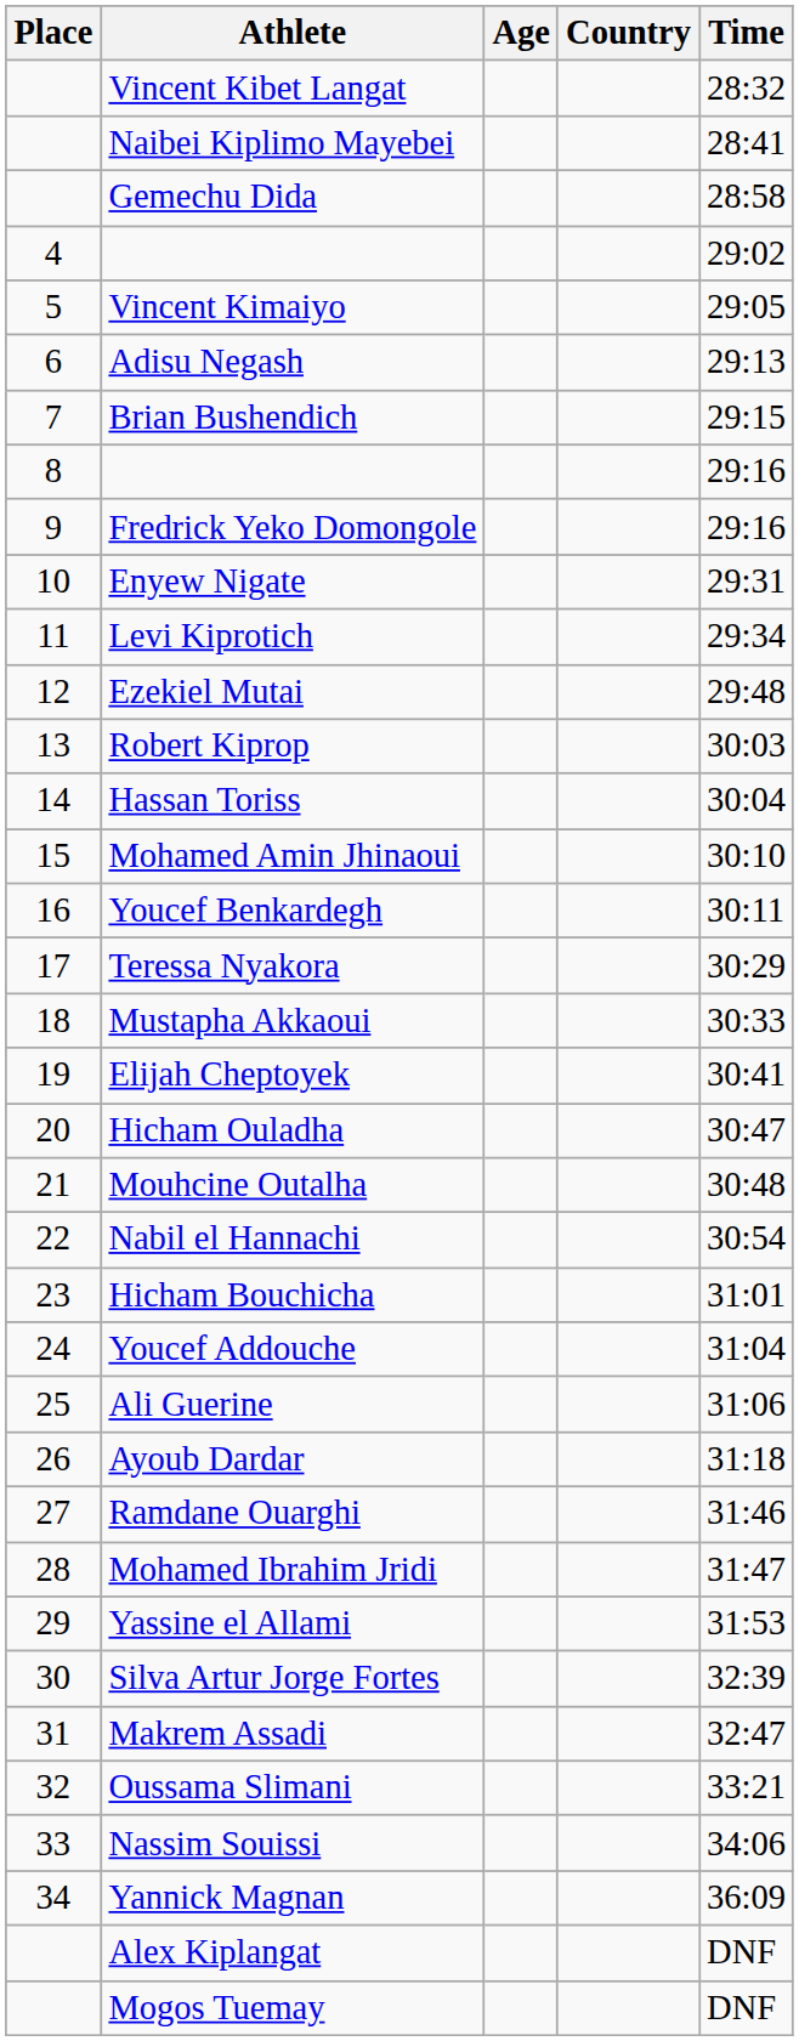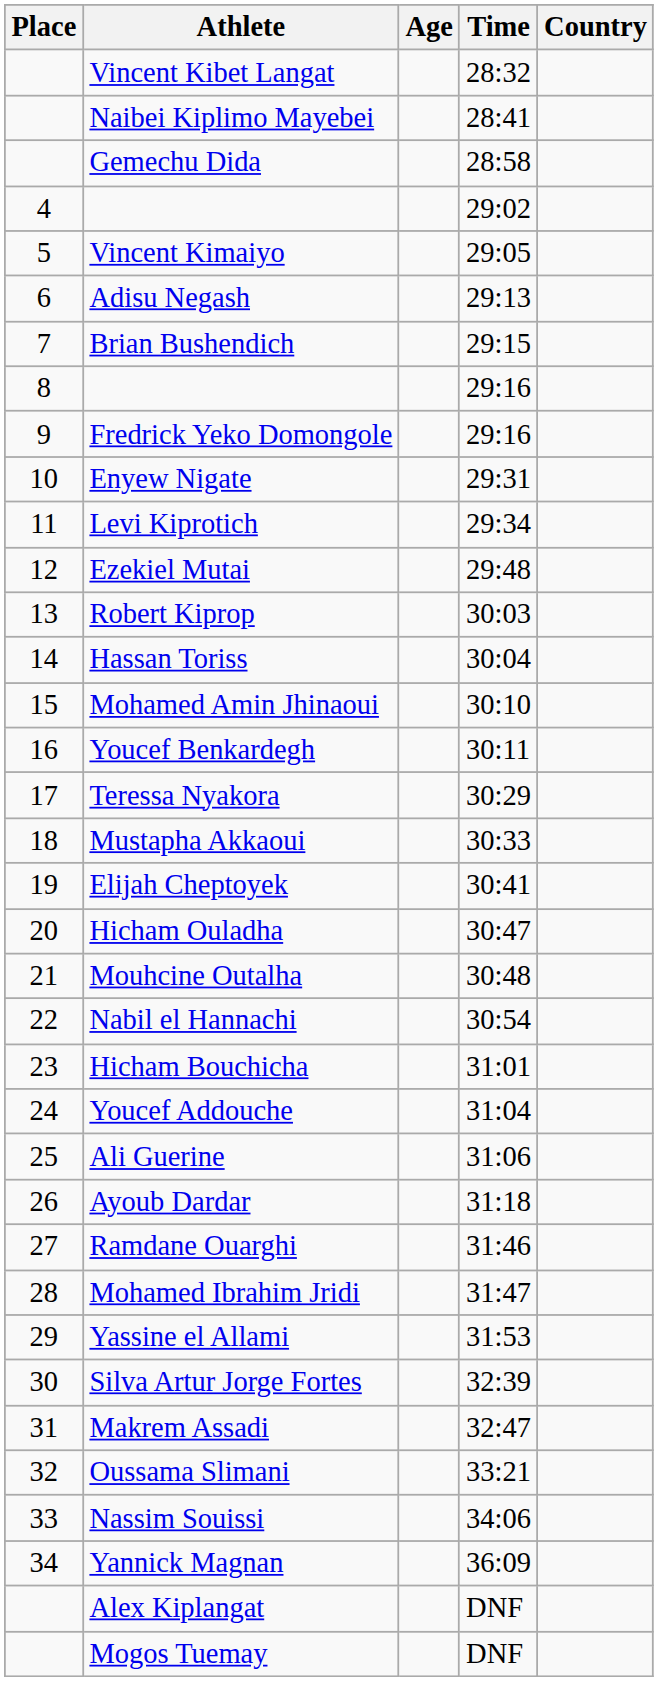 <table class="wikitable mw-datatable sortable">
 <tr>
 <th>Place</th>
 <th>Athlete</th>
 <th>Age</th>
+<th>Time</th>
 <th>Country</th>
-<th>Time</th>
 </tr>
 <tr>
 <td align=center></td>
 <td><a href='#'>Vincent Kibet Langat</a></td>
 <td></td>
+<td>28:32</td>
 <td></td>
-<td>28:32</td>
 </tr>
 <tr>
 <td align=center></td>
 <td><a href='#'>Naibei Kiplimo Mayebei</a></td>
 <td></td>
+<td>28:41</td>
 <td></td>
-<td>28:41</td>
 </tr>
 <tr>
 <td align=center></td>
 <td><a href='#'>Gemechu Dida</a></td>
 <td></td>
+<td>28:58</td>
 <td></td>
-<td>28:58</td>
 </tr>
 <tr>
 <td align=center>4</td>
 <td></td>
 <td></td>
+<td>29:02</td>
 <td></td>
-<td>29:02</td>
 </tr>
 <tr>
 <td align=center>5</td>
 <td><a href='#'>Vincent Kimaiyo</a></td>
 <td></td>
+<td>29:05</td>
 <td></td>
-<td>29:05</td>
 </tr>
 <tr>
 <td align=center>6</td>
 <td><a href='#'>Adisu Negash</a></td>
 <td></td>
+<td>29:13</td>
 <td></td>
-<td>29:13</td>
 </tr>
 <tr>
 <td align=center>7</td>
 <td><a href='#'>Brian Bushendich</a></td>
 <td></td>
+<td>29:15</td>
 <td></td>
-<td>29:15</td>
 </tr>
 <tr>
 <td align=center>8</td>
 <td></td>
 <td></td>
+<td>29:16</td>
 <td></td>
-<td>29:16</td>
 </tr>
 <tr>
 <td align=center>9</td>
 <td><a href='#'>Fredrick Yeko Domongole</a></td>
 <td></td>
+<td>29:16</td>
 <td></td>
-<td>29:16</td>
 </tr>
 <tr>
 <td align=center>10</td>
 <td><a href='#'>Enyew Nigate</a></td>
 <td></td>
+<td>29:31</td>
 <td></td>
-<td>29:31</td>
 </tr>
 <tr>
 <td align=center>11</td>
 <td><a href='#'>Levi Kiprotich</a></td>
 <td></td>
+<td>29:34</td>
 <td></td>
-<td>29:34</td>
 </tr>
 <tr>
 <td align=center>12</td>
 <td><a href='#'>Ezekiel Mutai</a></td>
 <td></td>
+<td>29:48</td>
 <td></td>
-<td>29:48</td>
 </tr>
 <tr>
 <td align=center>13</td>
 <td><a href='#'>Robert Kiprop</a></td>
 <td></td>
+<td>30:03</td>
 <td></td>
-<td>30:03</td>
 </tr>
 <tr>
 <td align=center>14</td>
 <td><a href='#'>Hassan Toriss</a></td>
 <td></td>
+<td>30:04</td>
 <td></td>
-<td>30:04</td>
 </tr>
 <tr>
 <td align=center>15</td>
 <td><a href='#'>Mohamed Amin Jhinaoui</a></td>
 <td></td>
+<td>30:10</td>
 <td></td>
-<td>30:10</td>
 </tr>
 <tr>
 <td align=center>16</td>
 <td><a href='#'>Youcef Benkardegh</a></td>
 <td></td>
+<td>30:11</td>
 <td></td>
-<td>30:11</td>
 </tr>
 <tr>
 <td align=center>17</td>
 <td><a href='#'>Teressa Nyakora</a></td>
 <td></td>
+<td>30:29</td>
 <td></td>
-<td>30:29</td>
 </tr>
 <tr>
 <td align=center>18</td>
 <td><a href='#'>Mustapha Akkaoui</a></td>
 <td></td>
+<td>30:33</td>
 <td></td>
-<td>30:33</td>
 </tr>
 <tr>
 <td align=center>19</td>
 <td><a href='#'>Elijah Cheptoyek</a></td>
 <td></td>
+<td>30:41</td>
 <td></td>
-<td>30:41</td>
 </tr>
 <tr>
 <td align=center>20</td>
 <td><a href='#'>Hicham Ouladha</a></td>
 <td></td>
+<td>30:47</td>
 <td></td>
-<td>30:47</td>
 </tr>
 <tr>
 <td align=center>21</td>
 <td><a href='#'>Mouhcine Outalha</a></td>
 <td></td>
+<td>30:48</td>
 <td></td>
-<td>30:48</td>
 </tr>
 <tr>
 <td align=center>22</td>
 <td><a href='#'>Nabil el Hannachi</a></td>
 <td></td>
+<td>30:54</td>
 <td></td>
-<td>30:54</td>
 </tr>
 <tr>
 <td align=center>23</td>
 <td><a href='#'>Hicham Bouchicha</a></td>
 <td></td>
+<td>31:01</td>
 <td></td>
-<td>31:01</td>
 </tr>
 <tr>
 <td align=center>24</td>
 <td><a href='#'>Youcef Addouche</a></td>
 <td></td>
+<td>31:04</td>
 <td></td>
-<td>31:04</td>
 </tr>
 <tr>
 <td align=center>25</td>
 <td><a href='#'>Ali Guerine</a></td>
 <td></td>
+<td>31:06</td>
 <td></td>
-<td>31:06</td>
 </tr>
 <tr>
 <td align=center>26</td>
 <td><a href='#'>Ayoub Dardar</a></td>
 <td></td>
+<td>31:18</td>
 <td></td>
-<td>31:18</td>
 </tr>
 <tr>
 <td align=center>27</td>
 <td><a href='#'>Ramdane Ouarghi</a></td>
 <td></td>
+<td>31:46</td>
 <td></td>
-<td>31:46</td>
 </tr>
 <tr>
 <td align=center>28</td>
 <td><a href='#'>Mohamed Ibrahim Jridi</a></td>
 <td></td>
+<td>31:47</td>
 <td></td>
-<td>31:47</td>
 </tr>
 <tr>
 <td align=center>29</td>
 <td><a href='#'>Yassine el Allami</a></td>
 <td></td>
+<td>31:53</td>
 <td></td>
-<td>31:53</td>
 </tr>
 <tr>
 <td align=center>30</td>
 <td><a href='#'>Silva Artur Jorge Fortes</a></td>
 <td></td>
+<td>32:39</td>
 <td></td>
-<td>32:39</td>
 </tr>
 <tr>
 <td align=center>31</td>
 <td><a href='#'>Makrem Assadi</a></td>
 <td></td>
+<td>32:47</td>
 <td></td>
-<td>32:47</td>
 </tr>
 <tr>
 <td align=center>32</td>
 <td><a href='#'>Oussama Slimani</a></td>
 <td></td>
+<td>33:21</td>
 <td></td>
-<td>33:21</td>
 </tr>
 <tr>
 <td align=center>33</td>
 <td><a href='#'>Nassim Souissi</a></td>
 <td></td>
+<td>34:06</td>
 <td></td>
-<td>34:06</td>
 </tr>
 <tr>
 <td align=center>34</td>
 <td><a href='#'>Yannick Magnan</a></td>
 <td></td>
+<td>36:09</td>
 <td></td>
-<td>36:09</td>
 </tr>
 <tr>
 <td align=center></td>
 <td><a href='#'>Alex Kiplangat</a></td>
 <td></td>
+<td>DNF</td>
 <td></td>
-<td>DNF</td>
 </tr>
 <tr>
 <td align=center></td>
 <td><a href='#'>Mogos Tuemay</a></td>
 <td></td>
+<td>DNF</td>
 <td></td>
-<td>DNF</td>
 </tr>
 </table>
